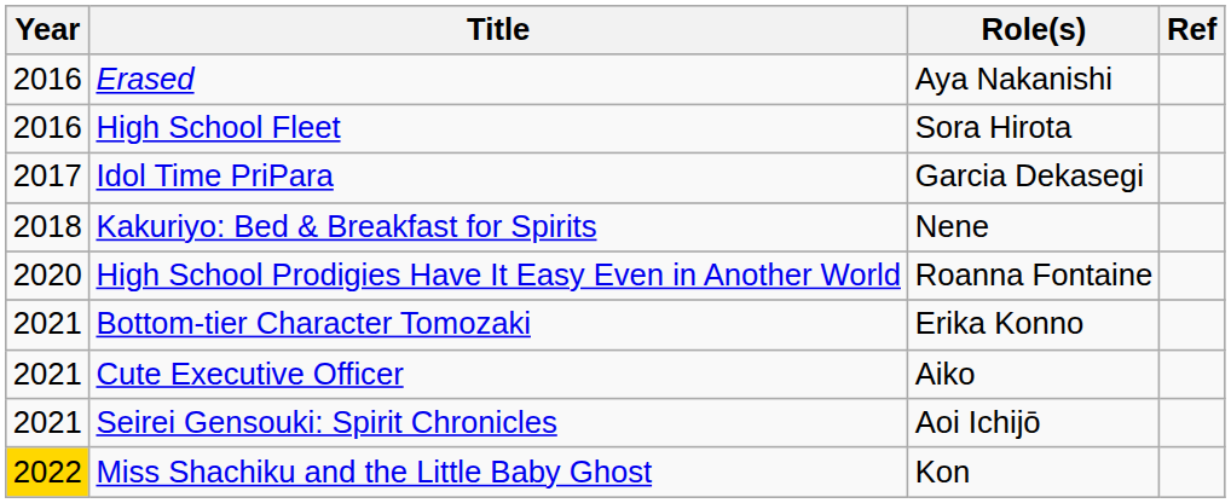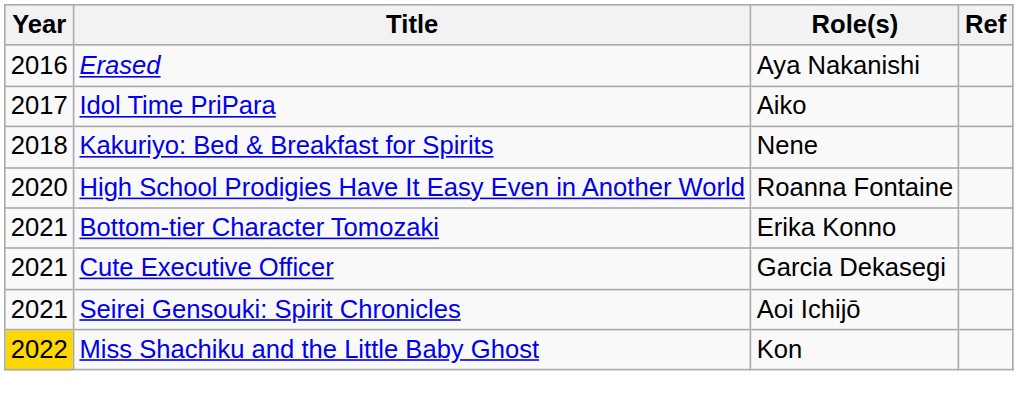 <table class="wikitable">
 <tr>
 <th>Year</th>
 <th>Title</th>
 <th>Role(s)</th>
 <th>Ref</th>
 </tr>
 <tr>
 <td>2016</td>
 <td><em><a href='#'>Erased</a></td>
 <td>Aya Nakanishi</td>
 <td></td>
 </tr>
 <tr>
-<td>2016</td>
-<td></em><a href='#'>High School Fleet</a><em></td>
-<td>Sora Hirota</td>
-<td></td>
-</tr>
-<tr>
 <td>2017</td>
 <td></em><a href='#'>Idol Time PriPara</a><em></td>
-<td>Garcia Dekasegi</td>
+<td>Aiko</td>
 <td></td>
 </tr>
 <tr>
 <td>2018</td>
 <td></em><a href='#'>Kakuriyo: Bed & Breakfast for Spirits</a><em></td>
 <td>Nene</td>
 <td></td>
 </tr>
 <tr>
 <td>2020</td>
 <td></em><a href='#'>High School Prodigies Have It Easy Even in Another World</a><em></td>
 <td>Roanna Fontaine</td>
 <td></td>
 </tr>
 <tr>
 <td>2021</td>
 <td></em><a href='#'>Bottom-tier Character Tomozaki</a><em></td>
 <td>Erika Konno</td>
 <td></td>
 </tr>
 <tr>
 <td>2021</td>
 <td></em><a href='#'>Cute Executive Officer</a><em></td>
-<td>Aiko</td>
+<td>Garcia Dekasegi</td>
 <td></td>
 </tr>
 <tr>
 <td>2021</td>
 <td></em><a href='#'>Seirei Gensouki: Spirit Chronicles</a><em></td>
 <td>Aoi Ichijō</td>
 <td></td>
 </tr>
 <tr>
 <td style="background: gold;">2022</td>
 <td></em><a href='#'>Miss Shachiku and the Little Baby Ghost</a><em></td>
 <td>Kon</td>
 <td></td>
 </tr>
 </table>
